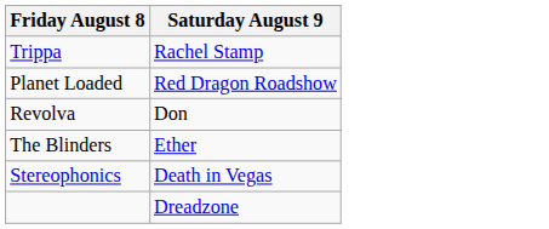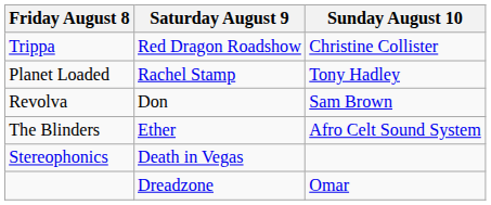 <table class="wikitable">
 <tr>
 <th>Friday August 8</th>
 <th>Saturday August 9</th>
+<th>Sunday August 10</th>
 </tr>
 <tr>
 <td><a href='#'>Trippa</a></td>
-<td><a href='#'>Rachel Stamp</a></td>
+<td><a href='#'>Red Dragon Roadshow</a></td>
+<td><a href='#'>Christine Collister</a></td>
 </tr>
 <tr>
 <td>Planet Loaded</td>
-<td><a href='#'>Red Dragon Roadshow</a></td>
+<td><a href='#'>Rachel Stamp</a></td>
+<td><a href='#'>Tony Hadley</a></td>
 </tr>
 <tr>
 <td>Revolva</td>
 <td>Don</td>
+<td><a href='#'>Sam Brown</a><br></td>
 </tr>
 <tr>
 <td>The Blinders</td>
 <td><a href='#'>Ether</a></td>
+<td><a href='#'>Afro Celt Sound System</a></td>
 </tr>
 <tr>
 <td><a href='#'>Stereophonics</a></td>
 <td><a href='#'>Death in Vegas</a></td>
+<td></td>
 </tr>
 <tr>
 <td></td>
 <td><a href='#'>Dreadzone</a></td>
+<td><a href='#'>Omar</a></td>
 </tr>
 </table>
